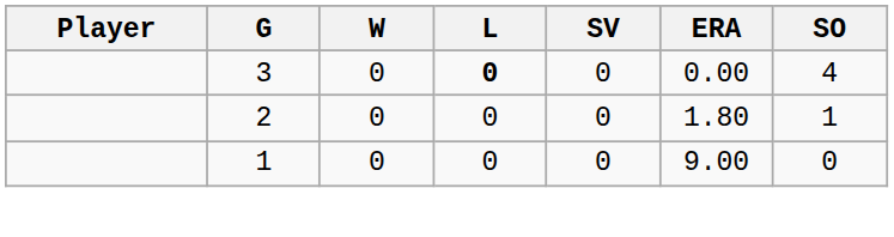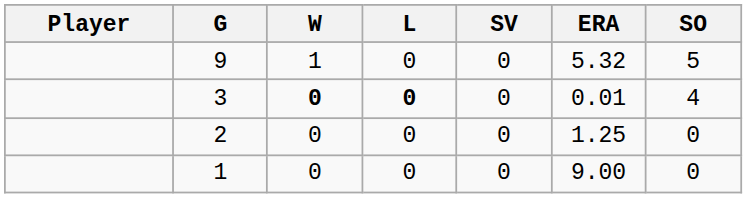 <table class="wikitable sortable">
 <tr>
 <th bgcolor="#DDDDFF" width="16%">Player</th>
 <th bgcolor="#DDDDFF" width="9%">G</th>
 <th bgcolor="#DDDDFF" width="9%">W</th>
 <th bgcolor="#DDDDFF" width="9%">L</th>
 <th bgcolor="#DDDDFF" width="9%">SV</th>
 <th bgcolor="#DDDDFF" width="9%">ERA</th>
 <th bgcolor="#DDDDFF" width="9%">SO</th>
 </tr>
 <tr align="center">
 <td></td>
+<td>9</td>
+<td>1</td>
+<td>0</td>
+<td>0</td>
+<td>5.32</td>
+<td>5</td>
+</tr>
+<tr align="center">
+<td></td>
 <td>3</td>
-<td>0</td>
+<td><strong>0</strong></td>
 <td><strong>0</strong></td>
 <td>0</td>
-<td>0.00</td>
+<td>0.01</td>
 <td>4</td>
 </tr>
 <tr align="center">
 <td></td>
 <td>2</td>
 <td>0</td>
 <td>0</td>
 <td>0</td>
-<td>1.80</td>
-<td>1</td>
+<td>1.25</td>
+<td>0</td>
 </tr>
 <tr align="center">
 <td></td>
 <td>1</td>
 <td>0</td>
 <td>0</td>
 <td>0</td>
 <td>9.00</td>
 <td>0</td>
 </tr>
 </table>
